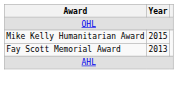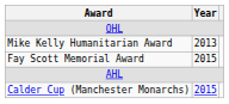 <table class="wikitable">
 <tr>
 <th>Award</th>
 <th>Year</th>
 <th></th>
 </tr>
 <tr ALIGN="center" bgcolor="#e0e0e0">
 <td colspan="3"><a href='#'>OHL</a></td>
 </tr>
 <tr>
 <td>Mike Kelly Humanitarian Award</td>
-<td>2015</td>
+<td>2013</td>
 <td rowspan="2"></td>
 </tr>
 <tr>
 <td>Fay Scott Memorial Award</td>
-<td>2013</td>
+<td>2015</td>
 </tr>
 <tr ALIGN="center" bgcolor="#e0e0e0">
 <td colspan="3"><a href='#'>AHL</a></td>
 </tr>
+<tr>
+<td><a href='#'>Calder Cup</a> (Manchester Monarchs)</td>
+<td><a href='#'>2015</a></td>
+<td></td>
+</tr>
 </table>
